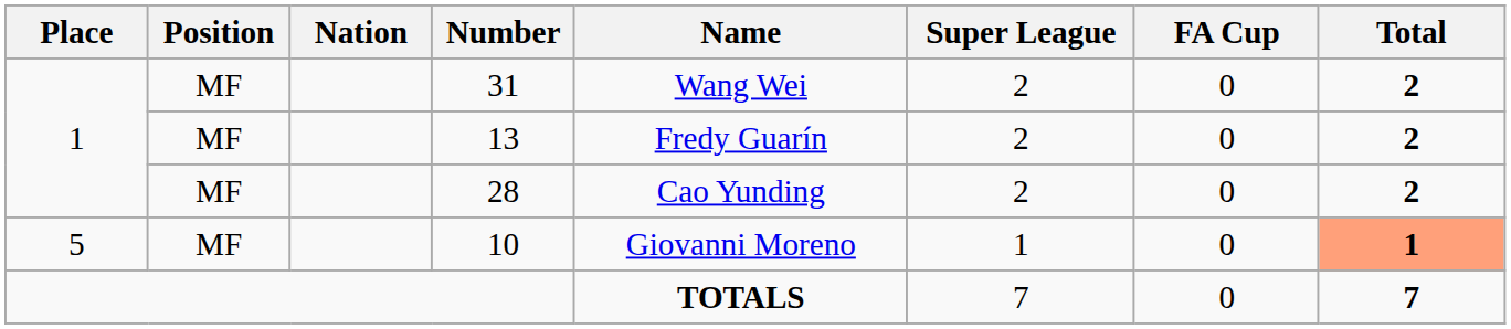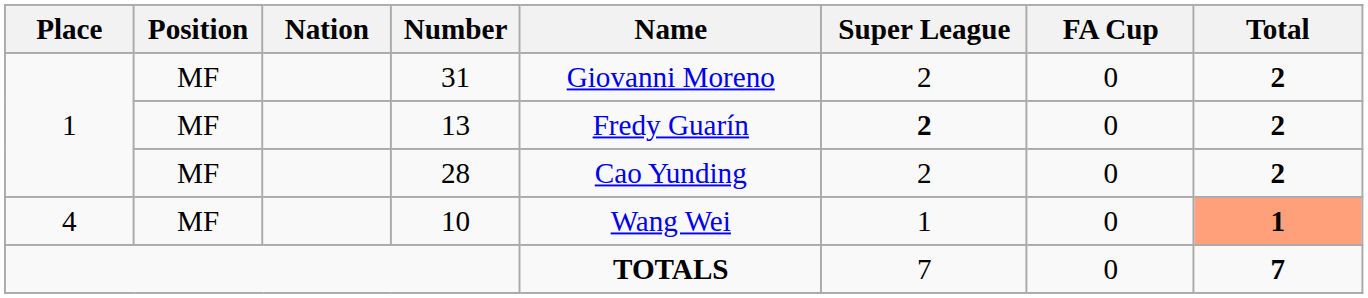 <table class="wikitable" style="font-size: 95%; text-align: center;">
 <tr>
 <th width=60>Place</th>
 <th width=60>Position</th>
 <th width=60>Nation</th>
 <th width=60>Number</th>
 <th width=150>Name</th>
 <th width=100>Super League</th>
 <th width=80>FA Cup</th>
 <th width=80><strong>Total</strong></th>
 </tr>
 <tr>
 <td rowspan="3">1</td>
 <td>MF</td>
 <td></td>
 <td>31</td>
-<td><a href='#'>Wang Wei</a></td>
+<td><a href='#'>Giovanni Moreno</a></td>
 <td>2</td>
 <td>0</td>
 <td><strong>2</strong></td>
 </tr>
 <tr>
 <td>MF</td>
 <td></td>
 <td>13</td>
 <td><a href='#'>Fredy Guarín</a></td>
-<td>2</td>
+<td><strong>2</strong></td>
 <td>0</td>
 <td><strong>2</strong></td>
 </tr>
 <tr>
 <td>MF</td>
 <td></td>
 <td>28</td>
 <td><a href='#'>Cao Yunding</a></td>
 <td>2</td>
 <td>0</td>
 <td><strong>2</strong></td>
 </tr>
 <tr>
-<td>5</td>
+<td>4</td>
 <td>MF</td>
 <td></td>
 <td>10</td>
-<td><a href='#'>Giovanni Moreno</a></td>
+<td><a href='#'>Wang Wei</a></td>
 <td>1</td>
 <td>0</td>
 <td style="background: lightsalmon;"><strong>1</strong></td>
 </tr>
 <tr>
 <td colspan="4"></td>
 <td><strong>TOTALS</strong></td>
 <td>7</td>
 <td>0</td>
 <td><strong>7</strong></td>
 </tr>
 </table>
